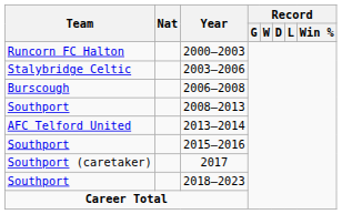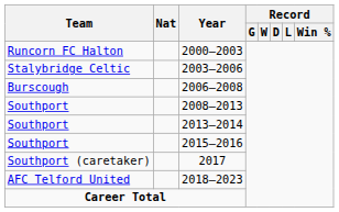 <table class="wikitable" style="text-align: center">
 <tr>
 <th rowspan="2">Team</th>
 <th rowspan="2">Nat</th>
 <th rowspan="2">Year</th>
 <th colspan="5">Record</th>
 </tr>
 <tr>
 <th>G</th>
 <th>W</th>
 <th>D</th>
 <th>L</th>
 <th>Win %</th>
 </tr>
 <tr>
 <td align="left"><a href='#'>Runcorn FC Halton</a></td>
 <td></td>
 <td>2000–2003<br></td>
 </tr>
 <tr>
 <td align="left"><a href='#'>Stalybridge Celtic</a></td>
 <td></td>
 <td>2003–2006<br></td>
 </tr>
 <tr>
 <td align="left"><a href='#'>Burscough</a></td>
 <td></td>
 <td>2006–2008<br></td>
 </tr>
 <tr>
 <td align="left"><a href='#'>Southport</a></td>
 <td></td>
 <td>2008–2013<br></td>
 </tr>
 <tr>
-<td align="left"><a href='#'>AFC Telford United</a></td>
+<td align="left"><a href='#'>Southport</a></td>
 <td></td>
 <td>2013–2014<br></td>
 </tr>
 <tr>
 <td align="left"><a href='#'>Southport</a></td>
 <td></td>
 <td>2015–2016<br></td>
 </tr>
 <tr>
 <td align="left"><a href='#'>Southport</a> (caretaker)</td>
 <td></td>
 <td>2017<br></td>
 </tr>
 <tr>
-<td align="left"><a href='#'>Southport</a></td>
+<td align="left"><a href='#'>AFC Telford United</a></td>
 <td></td>
 <td>2018–2023<br></td>
 </tr>
 <tr>
 <td colspan=3><strong>Career Total</strong><br></td>
 </tr>
 </table>
